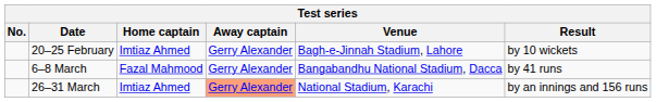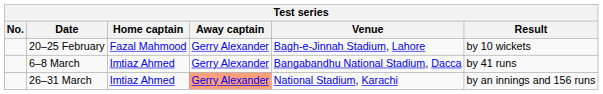 <table class="wikitable">
 <tr>
 <th colspan="9">Test series</th>
 </tr>
 <tr>
 <th>No.</th>
 <th>Date</th>
 <th>Home captain</th>
 <th>Away captain</th>
 <th>Venue</th>
 <th>Result</th>
 </tr>
 <tr>
 <td></td>
 <td>20–25 February</td>
-<td><a href='#'>Imtiaz Ahmed</a></td>
+<td><a href='#'>Fazal Mahmood</a></td>
 <td><a href='#'>Gerry Alexander</a></td>
 <td><a href='#'>Bagh-e-Jinnah Stadium</a>, <a href='#'>Lahore</a></td>
 <td> by 10 wickets</td>
 </tr>
 <tr>
 <td></td>
 <td>6–8 March</td>
-<td><a href='#'>Fazal Mahmood</a></td>
+<td><a href='#'>Imtiaz Ahmed</a></td>
 <td><a href='#'>Gerry Alexander</a></td>
 <td><a href='#'>Bangabandhu National Stadium</a>, <a href='#'>Dacca</a></td>
 <td> by 41 runs</td>
 </tr>
 <tr>
 <td></td>
 <td>26–31 March</td>
 <td><a href='#'>Imtiaz Ahmed</a></td>
 <td style="background: lightsalmon;"><a href='#'>Gerry Alexander</a></td>
 <td><a href='#'>National Stadium</a>, <a href='#'>Karachi</a></td>
 <td> by an innings and 156 runs</td>
 </tr>
 </table>
